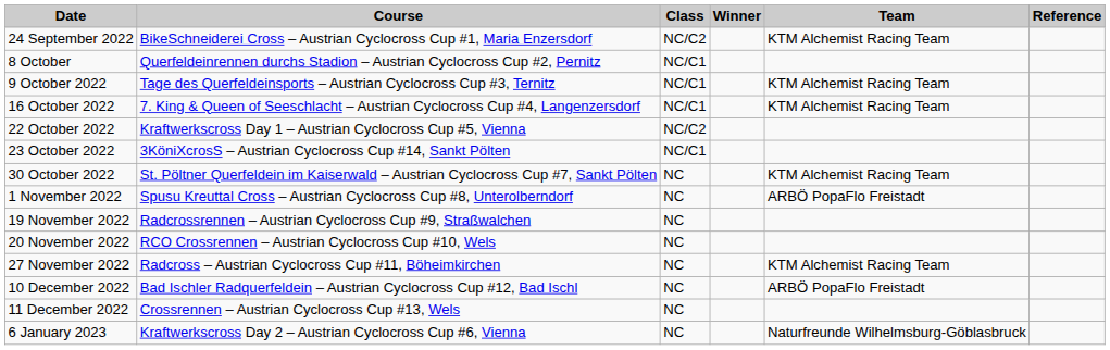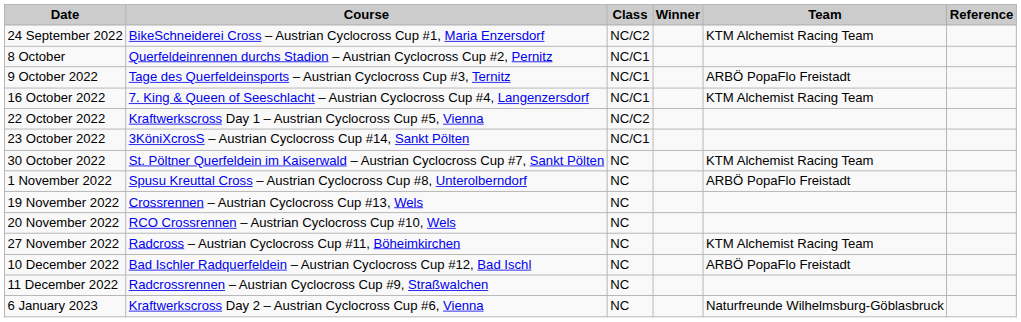 <table class="wikitable sortable alternance ">
 <tr>
 <th scope="col" style="background-color:#CCCCCC;">Date</th>
 <th scope="col" style="background-color:#CCCCCC;">Course</th>
 <th scope="col" style="background-color:#CCCCCC;">Class</th>
 <th scope="col" style="background-color:#CCCCCC;">Winner</th>
 <th scope="col" style="background-color:#CCCCCC;">Team</th>
 <th scope="col" style="background-color:#CCCCCC;">Reference</th>
 </tr>
 <tr>
 <td>24 September 2022</td>
 <td> <a href='#'>BikeSchneiderei Cross</a> – Austrian Cyclocross Cup #1, <a href='#'>Maria Enzersdorf</a></td>
 <td>NC/C2</td>
 <td></td>
 <td>KTM Alchemist Racing Team</td>
 <td></td>
 </tr>
 <tr>
 <td>8 October</td>
 <td> <a href='#'>Querfeldeinrennen durchs Stadion</a> – Austrian Cyclocross Cup #2, <a href='#'>Pernitz</a></td>
 <td>NC/C1</td>
 <td></td>
 <td></td>
 <td></td>
 </tr>
 <tr>
 <td>9 October 2022</td>
 <td> <a href='#'>Tage des Querfeldeinsports</a> – Austrian Cyclocross Cup #3, <a href='#'>Ternitz</a></td>
 <td>NC/C1</td>
 <td></td>
-<td>KTM Alchemist Racing Team</td>
+<td>ARBÖ PopaFlo Freistadt</td>
 <td></td>
 </tr>
 <tr>
 <td>16 October 2022</td>
 <td> <a href='#'>7. King & Queen of Seeschlacht</a> – Austrian Cyclocross Cup #4, <a href='#'>Langenzersdorf</a></td>
 <td>NC/C1</td>
 <td></td>
 <td>KTM Alchemist Racing Team</td>
 <td></td>
 </tr>
 <tr>
 <td>22 October 2022</td>
 <td> <a href='#'>Kraftwerkscross</a> Day 1 – Austrian Cyclocross Cup #5, <a href='#'>Vienna</a></td>
 <td>NC/C2</td>
 <td></td>
 <td></td>
 <td></td>
 </tr>
 <tr>
 <td>23 October 2022</td>
 <td> <a href='#'>3KöniXcrosS</a> – Austrian Cyclocross Cup #14, <a href='#'>Sankt Pölten</a></td>
 <td>NC/C1</td>
 <td></td>
 <td></td>
 <td></td>
 </tr>
 <tr>
 <td>30 October 2022</td>
 <td> <a href='#'>St. Pöltner Querfeldein im Kaiserwald</a> – Austrian Cyclocross Cup #7, <a href='#'>Sankt Pölten</a></td>
 <td>NC</td>
 <td></td>
 <td>KTM Alchemist Racing Team</td>
 <td></td>
 </tr>
 <tr>
 <td>1 November 2022</td>
 <td> <a href='#'>Spusu Kreuttal Cross</a> – Austrian Cyclocross Cup #8, <a href='#'>Unterolberndorf</a></td>
 <td>NC</td>
 <td></td>
 <td>ARBÖ PopaFlo Freistadt</td>
 <td></td>
 </tr>
 <tr>
 <td>19 November 2022</td>
-<td> <a href='#'>Radcrossrennen</a> – Austrian Cyclocross Cup #9, <a href='#'>Straßwalchen</a></td>
+<td> <a href='#'>Crossrennen</a> – Austrian Cyclocross Cup #13, <a href='#'>Wels</a></td>
 <td>NC</td>
 <td></td>
 <td></td>
 <td></td>
 </tr>
 <tr>
 <td>20 November 2022</td>
 <td> <a href='#'>RCO Crossrennen</a> – Austrian Cyclocross Cup #10, <a href='#'>Wels</a></td>
 <td>NC</td>
 <td></td>
 <td></td>
 <td></td>
 </tr>
 <tr>
 <td>27 November 2022</td>
 <td> <a href='#'>Radcross</a> – Austrian Cyclocross Cup #11, <a href='#'>Böheimkirchen</a></td>
 <td>NC</td>
 <td></td>
 <td>KTM Alchemist Racing Team</td>
 <td></td>
 </tr>
 <tr>
 <td>10 December 2022</td>
 <td> <a href='#'>Bad Ischler Radquerfeldein</a> – Austrian Cyclocross Cup #12, <a href='#'>Bad Ischl</a></td>
 <td>NC</td>
 <td></td>
 <td>ARBÖ PopaFlo Freistadt</td>
 <td></td>
 </tr>
 <tr>
 <td>11 December 2022</td>
-<td> <a href='#'>Crossrennen</a> – Austrian Cyclocross Cup #13, <a href='#'>Wels</a></td>
+<td> <a href='#'>Radcrossrennen</a> – Austrian Cyclocross Cup #9, <a href='#'>Straßwalchen</a></td>
 <td>NC</td>
 <td></td>
 <td></td>
 <td></td>
 </tr>
 <tr>
 <td>6 January 2023</td>
 <td> <a href='#'>Kraftwerkscross</a> Day 2 – Austrian Cyclocross Cup #6, <a href='#'>Vienna</a></td>
 <td>NC</td>
 <td></td>
 <td>Naturfreunde Wilhelmsburg-Göblasbruck</td>
 <td></td>
 </tr>
 </table>
